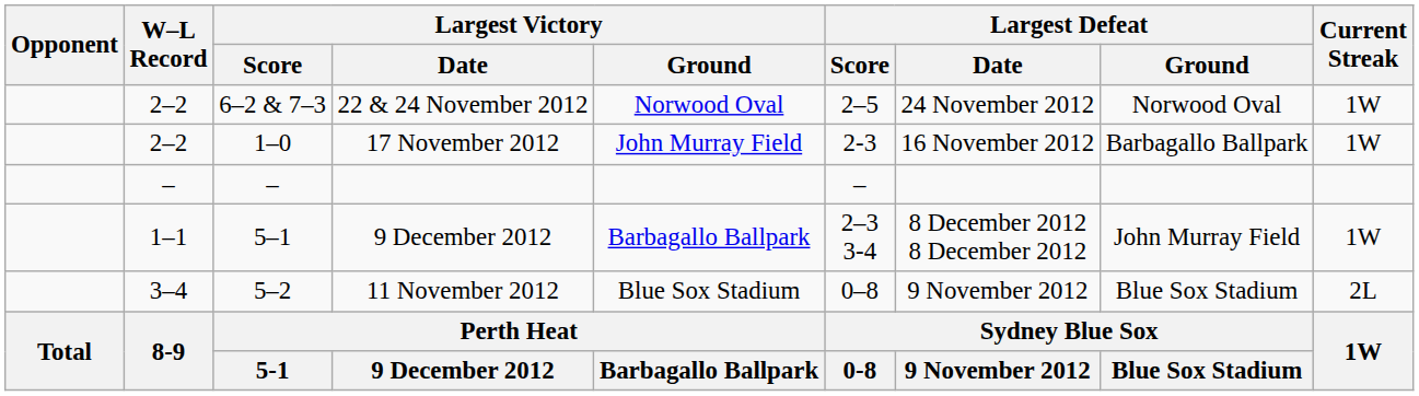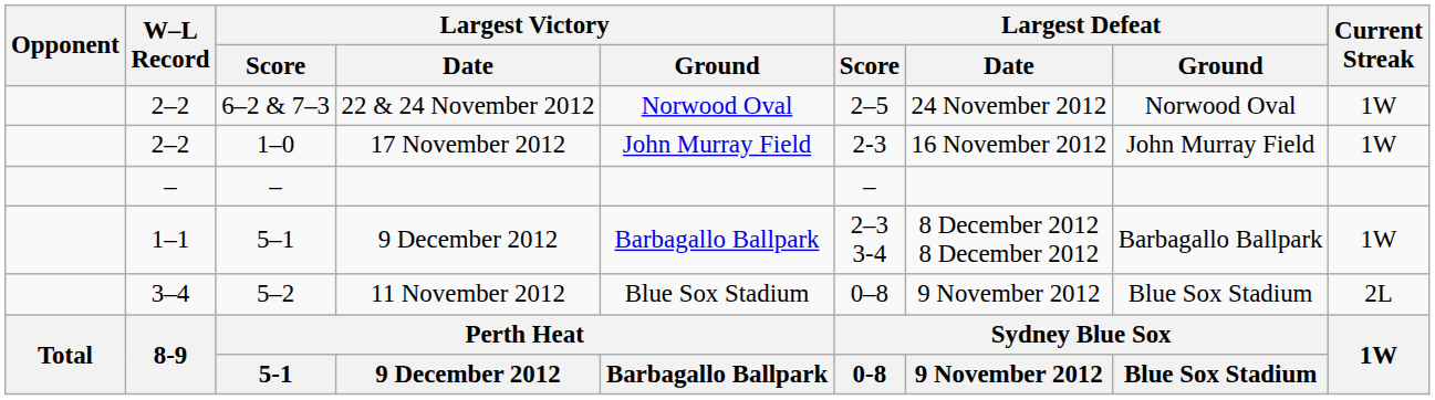 <table class="wikitable" style="text-align:center">
 <tr>
 <th rowspan=2>Opponent</th>
 <th rowspan=2>W–L<br>Record</th>
 <th colspan=3>Largest Victory</th>
 <th colspan=3>Largest Defeat</th>
 <th rowspan=2>Current<br>Streak</th>
 </tr>
 <tr>
 <th>Score</th>
 <th>Date</th>
 <th>Ground</th>
 <th>Score</th>
 <th>Date</th>
 <th>Ground</th>
 </tr>
 <tr>
 <td align=left></td>
 <td>2–2</td>
 <td>6–2 & 7–3</td>
 <td>22 & 24 November 2012</td>
 <td><a href='#'>Norwood Oval</a></td>
 <td>2–5</td>
 <td>24 November 2012</td>
 <td>Norwood Oval</td>
 <td>1W</td>
 </tr>
 <tr>
 <td align=left></td>
 <td>2–2</td>
 <td>1–0</td>
 <td>17 November 2012</td>
 <td><a href='#'>John Murray Field</a></td>
 <td>2-3</td>
 <td>16 November 2012</td>
-<td>Barbagallo Ballpark</td>
+<td>John Murray Field</td>
 <td>1W</td>
 </tr>
 <tr>
 <td align=left></td>
 <td>–</td>
 <td>–</td>
 <td></td>
 <td></td>
 <td>–</td>
 <td></td>
 <td></td>
 <td></td>
 </tr>
 <tr>
 <td align=left></td>
 <td>1–1</td>
 <td>5–1</td>
 <td>9 December 2012</td>
 <td><a href='#'>Barbagallo Ballpark</a></td>
 <td>2–3<br>3-4</td>
 <td>8 December 2012<br>8 December 2012</td>
-<td>John Murray Field</td>
+<td>Barbagallo Ballpark</td>
 <td>1W</td>
 </tr>
 <tr>
 <td align=left></td>
 <td>3–4</td>
 <td>5–2</td>
 <td>11 November 2012</td>
 <td>Blue Sox Stadium</td>
 <td>0–8</td>
 <td>9 November 2012</td>
 <td>Blue Sox Stadium</td>
 <td>2L</td>
 </tr>
 <tr>
 <th rowspan=2 align=left>Total</th>
 <th rowspan=2>8-9</th>
 <th colspan=3>Perth Heat</th>
 <th colspan=3>Sydney Blue Sox</th>
 <th rowspan=2>1W</th>
 </tr>
 <tr>
 <th>5-1</th>
 <th>9 December 2012</th>
 <th>Barbagallo Ballpark</th>
 <th>0-8</th>
 <th>9 November 2012</th>
 <th>Blue Sox Stadium</th>
 </tr>
 </table>
